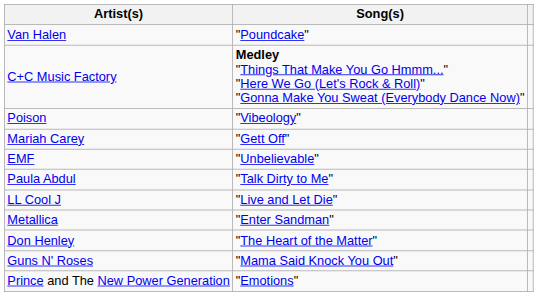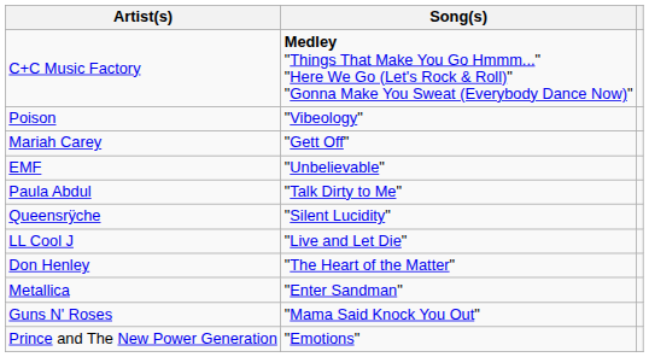 <table class="wikitable plainrowheaders">
 <tr>
 <th scope="col">Artist(s)</th>
 <th scope="col">Song(s)</th>
 <th scope="col"></th>
-</tr>
-<tr>
-<td><a href='#'>Van Halen</a></td>
-<td>"<a href='#'>Poundcake</a>"</td>
-<td></td>
 </tr>
 <tr>
 <td><a href='#'>C+C Music Factory</a></td>
 <td><strong>Medley</strong> <br> "<a href='#'>Things That Make You Go Hmmm...</a>" <br> "<a href='#'>Here We Go (Let's Rock & Roll)</a>" <br> "<a href='#'>Gonna Make You Sweat (Everybody Dance Now)</a>"</td>
 <td style="text-align:center;"></td>
 </tr>
 <tr>
 <td><a href='#'>Poison</a></td>
 <td>"<a href='#'>Vibeology</a>"</td>
 <td style="text-align:center;"></td>
 </tr>
 <tr>
 <td><a href='#'>Mariah Carey</a></td>
 <td>"<a href='#'>Gett Off</a>"</td>
 <td style="text-align:center;"></td>
 </tr>
 <tr>
 <td><a href='#'>EMF</a></td>
 <td>"<a href='#'>Unbelievable</a>"</td>
 <td style="text-align:center;"></td>
 </tr>
 <tr>
 <td><a href='#'>Paula Abdul</a></td>
 <td>"<a href='#'>Talk Dirty to Me</a>"</td>
 <td style="text-align:center;"></td>
 </tr>
 <tr>
+<td><a href='#'>Queensrÿche</a></td>
+<td>"<a href='#'>Silent Lucidity</a>"</td>
+<td style="text-align:center;"></td>
+</tr>
+<tr>
 <td><a href='#'>LL Cool J</a></td>
 <td>"<a href='#'>Live and Let Die</a>"</td>
 <td style="text-align:center;"></td>
 </tr>
 <tr>
-<td><a href='#'>Metallica</a></td>
-<td>"<a href='#'>Enter Sandman</a>"</td>
+<td><a href='#'>Don Henley</a></td>
+<td>"<a href='#'>The Heart of the Matter</a>"</td>
 <td style="text-align:center;"></td>
 </tr>
 <tr>
-<td><a href='#'>Don Henley</a></td>
-<td>"<a href='#'>The Heart of the Matter</a>"</td>
+<td><a href='#'>Metallica</a></td>
+<td>"<a href='#'>Enter Sandman</a>"</td>
 <td style="text-align:center;"></td>
 </tr>
 <tr>
 <td><a href='#'>Guns N' Roses</a></td>
 <td>"<a href='#'>Mama Said Knock You Out</a>"</td>
 <td style="text-align:center;"></td>
 </tr>
 <tr>
 <td><a href='#'>Prince</a> and The <a href='#'>New Power Generation</a></td>
 <td>"<a href='#'>Emotions</a>"</td>
 <td style="text-align:center;"></td>
 </tr>
 </table>
